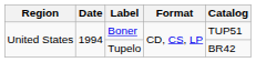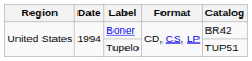 <table class="wikitable">
 <tr>
 <th>Region</th>
 <th>Date</th>
 <th>Label</th>
 <th>Format</th>
 <th>Catalog</th>
 </tr>
 <tr>
 <td rowspan="3">United States</td>
 <td rowspan="2">1994</td>
 <td><a href='#'>Boner</a></td>
 <td rowspan="2">CD, <a href='#'>CS</a>, <a href='#'>LP</a></td>
-<td>TUP51</td>
+<td>BR42</td>
 </tr>
 <tr>
 <td>Tupelo</td>
-<td>BR42</td>
+<td>TUP51</td>
 </tr>
 </table>
